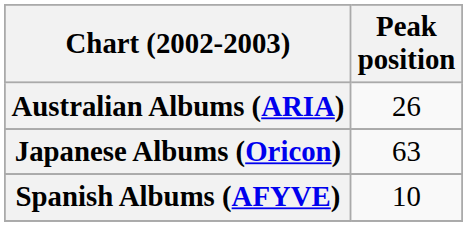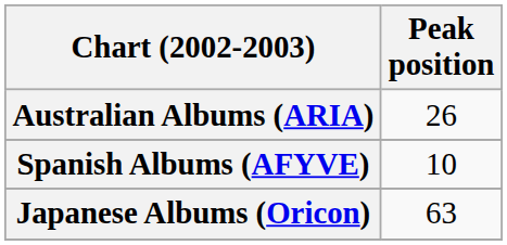 <table class="wikitable sortable plainrowheaders">
 <tr>
 <th>Chart (2002-2003)</th>
 <th>Peak<br>position</th>
 </tr>
 <tr>
 <th scope="row">Australian Albums (<a href='#'>ARIA</a>)</th>
 <td align="center">26</td>
 </tr>
 <tr>
 </tr>
 <tr>
 </tr>
 <tr>
 </tr>
 <tr>
 </tr>
 <tr>
 </tr>
 <tr>
 </tr>
 <tr>
 </tr>
 <tr>
 </tr>
 <tr>
 </tr>
 <tr>
 </tr>
 <tr>
 </tr>
 <tr>
+<th scope="row">Spanish Albums (<a href='#'>AFYVE</a>)</th>
+<td align="center">10</td>
+</tr>
+<tr>
+</tr>
+<tr>
+</tr>
+<tr>
+</tr>
+<tr>
 <th scope="row">Japanese Albums (<a href='#'>Oricon</a>)</th>
 <td align="center">63</td>
 </tr>
 <tr>
 </tr>
 <tr>
 </tr>
 <tr>
 </tr>
 <tr>
-<th scope="row">Spanish Albums (<a href='#'>AFYVE</a>)</th>
-<td align="center">10</td>
-</tr>
-<tr>
-</tr>
-<tr>
-</tr>
-<tr>
-</tr>
-<tr>
 </tr>
 </table>
